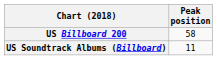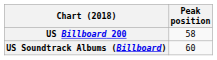 <table class="wikitable plainrowheaders" style="text-align:center">
 <tr>
 <th scope="col">Chart (2018)</th>
 <th scope="col">Peak<br>position</th>
 </tr>
 <tr>
 <th scope="row">US <a href='#'><em>Billboard</em> 200</a></th>
 <td>58</td>
 </tr>
 <tr>
 <th scope="row">US Soundtrack Albums (<a href='#'><em>Billboard</em></a>)</th>
-<td>11</td>
+<td>60</td>
 </tr>
 </table>
